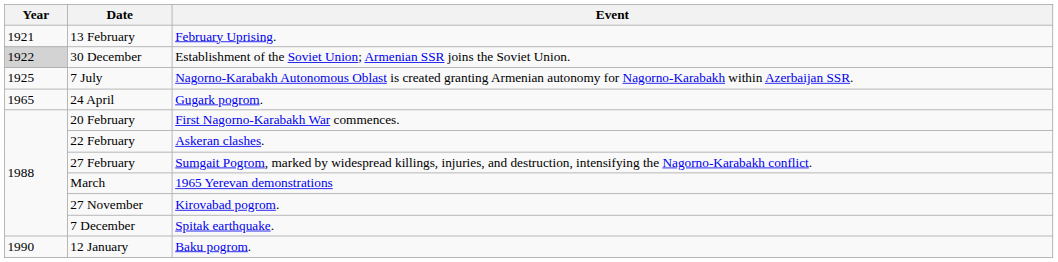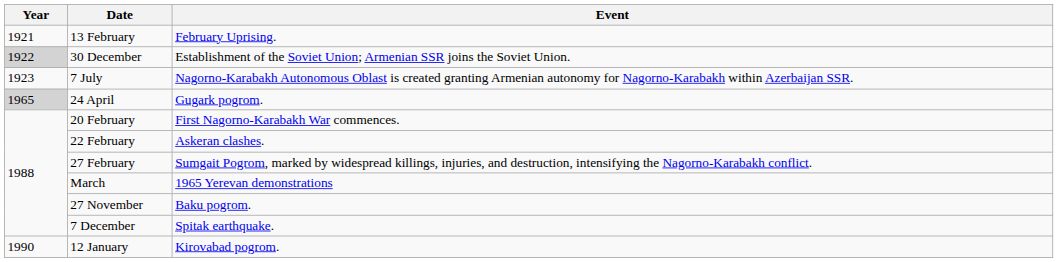 <table class="wikitable" width="100%">
 <tr>
 <th style="width:6%">Year</th>
 <th style="width:10%">Date</th>
 <th>Event</th>
 </tr>
 <tr>
 <td>1921</td>
 <td>13 February</td>
 <td><a href='#'>February Uprising</a>.</td>
 </tr>
 <tr>
 <td style="background: lightgrey;">1922</td>
 <td>30 December</td>
 <td>Establishment of the <a href='#'>Soviet Union</a>; <a href='#'>Armenian SSR</a> joins the Soviet Union.</td>
 </tr>
 <tr>
-<td>1925</td>
+<td>1923</td>
 <td>7 July</td>
 <td><a href='#'>Nagorno-Karabakh Autonomous Oblast</a> is created granting Armenian autonomy for <a href='#'>Nagorno-Karabakh</a> within <a href='#'>Azerbaijan SSR</a>.</td>
 </tr>
 <tr>
-<td>1965</td>
+<td style="background: lightgrey;">1965</td>
 <td>24 April</td>
 <td><a href='#'>Gugark pogrom</a>.</td>
 </tr>
 <tr>
 <td rowspan="6">1988</td>
 <td>20 February</td>
 <td><a href='#'>First Nagorno-Karabakh War</a> commences.</td>
 </tr>
 <tr>
 <td>22 February</td>
 <td><a href='#'>Askeran clashes</a>.</td>
 </tr>
 <tr>
 <td>27 February</td>
 <td><a href='#'>Sumgait Pogrom</a>, marked by widespread killings, injuries, and destruction, intensifying the <a href='#'>Nagorno-Karabakh conflict</a>.</td>
 </tr>
 <tr>
 <td>March</td>
 <td><a href='#'>1965 Yerevan demonstrations</a></td>
 </tr>
 <tr>
 <td>27 November</td>
-<td><a href='#'>Kirovabad pogrom</a>.</td>
+<td><a href='#'>Baku pogrom</a>.</td>
 </tr>
 <tr>
 <td>7 December</td>
 <td><a href='#'>Spitak earthquake</a>.</td>
 </tr>
 <tr>
 <td>1990</td>
 <td>12 January</td>
-<td><a href='#'>Baku pogrom</a>.</td>
+<td><a href='#'>Kirovabad pogrom</a>.</td>
 </tr>
 </table>
